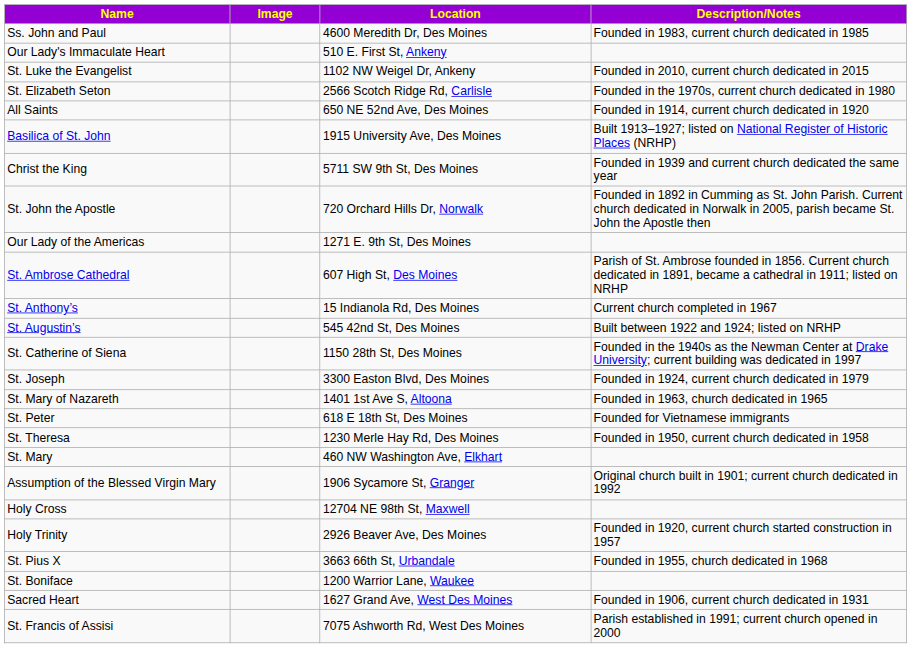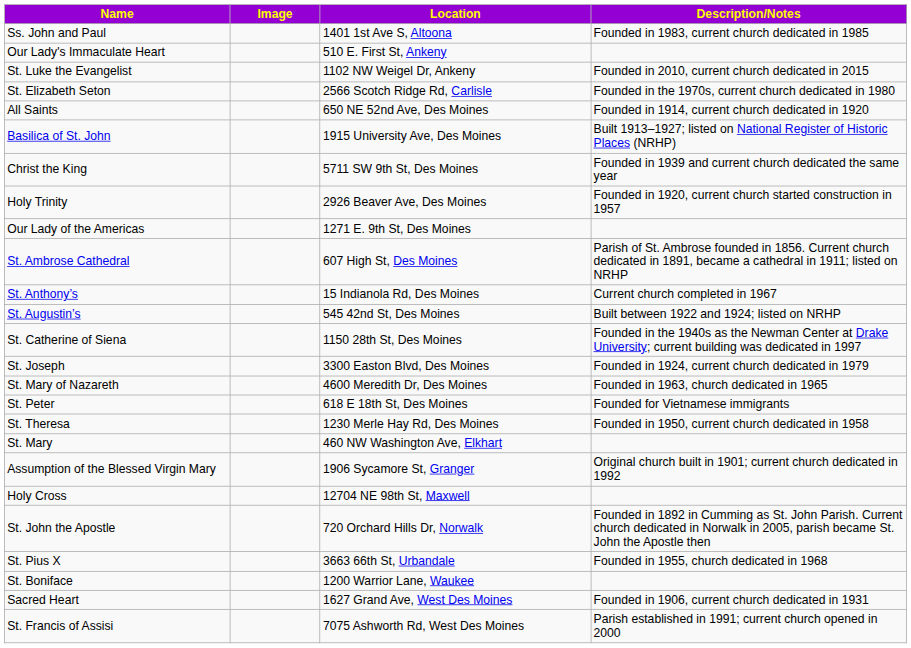 <table class="wikitable sortable" style="width:75%">
 <tr>
 <th style="background:darkviolet; color:yellow;" width="25%"><strong>Name</strong></th>
 <th style="background:darkviolet; color:yellow;" width="10%"><strong>Image</strong></th>
 <th style="background:darkviolet; color:yellow;" width="30%"><strong>Location</strong></th>
 <th style="background:darkviolet; color:yellow;" width="35%"><strong>Description/Notes</strong></th>
 </tr>
 <tr>
 <td>Ss. John and Paul</td>
 <td></td>
-<td>4600 Meredith Dr, Des Moines</td>
+<td>1401 1st Ave S, <a href='#'>Altoona</a></td>
 <td>Founded in 1983, current church dedicated in 1985</td>
 </tr>
 <tr>
 <td>Our Lady's Immaculate Heart</td>
 <td></td>
 <td>510 E. First St, <a href='#'>Ankeny</a></td>
 <td></td>
 </tr>
 <tr>
 <td>St. Luke the Evangelist</td>
 <td></td>
 <td>1102 NW Weigel Dr, Ankeny</td>
 <td>Founded in 2010, current church dedicated in 2015</td>
 </tr>
 <tr>
 <td>St. Elizabeth Seton</td>
 <td></td>
 <td>2566 Scotch Ridge Rd, <a href='#'>Carlisle</a></td>
 <td>Founded in the 1970s, current church dedicated in 1980</td>
 </tr>
 <tr>
 <td>All Saints</td>
 <td></td>
 <td>650 NE 52nd Ave, Des Moines</td>
 <td>Founded in 1914, current church dedicated in 1920</td>
 </tr>
 <tr>
 <td><a href='#'>Basilica of St. John</a></td>
 <td></td>
 <td>1915 University Ave, Des Moines</td>
 <td>Built 1913–1927; listed on <a href='#'>National Register of Historic Places</a> (NRHP)</td>
 </tr>
 <tr>
 <td>Christ the King</td>
 <td></td>
 <td>5711 SW 9th St, Des Moines</td>
 <td>Founded in 1939 and current church dedicated the same year</td>
 </tr>
 <tr>
-<td>St. John the Apostle</td>
+<td>Holy Trinity</td>
 <td></td>
-<td>720 Orchard Hills Dr, <a href='#'>Norwalk</a></td>
-<td>Founded in 1892 in Cumming as St. John Parish.  Current church dedicated in Norwalk in 2005, parish became St. John the Apostle then</td>
+<td>2926 Beaver Ave, Des Moines</td>
+<td>Founded in 1920, current church started construction in 1957</td>
 </tr>
 <tr>
 <td>Our Lady of the Americas</td>
 <td></td>
 <td>1271 E. 9th St, Des Moines</td>
 <td></td>
 </tr>
 <tr>
 <td><a href='#'>St. Ambrose Cathedral</a></td>
 <td></td>
 <td>607 High St, <a href='#'>Des Moines</a></td>
 <td>Parish of St. Ambrose founded in 1856. Current church dedicated in 1891, became a cathedral in 1911; listed on NRHP</td>
 </tr>
 <tr>
 <td><a href='#'>St. Anthony’s</a></td>
 <td></td>
 <td>15 Indianola Rd, Des Moines</td>
 <td>Current church completed in 1967</td>
 </tr>
 <tr>
 <td><a href='#'>St. Augustin’s</a></td>
 <td></td>
 <td>545 42nd St, Des Moines</td>
 <td>Built between 1922 and 1924; listed on NRHP</td>
 </tr>
 <tr>
 <td>St. Catherine of Siena</td>
 <td></td>
 <td>1150 28th St, Des Moines</td>
 <td>Founded in the 1940s as the Newman Center at <a href='#'>Drake University</a>; current building was dedicated in 1997</td>
 </tr>
 <tr>
 <td>St. Joseph</td>
 <td></td>
 <td>3300 Easton Blvd, Des Moines</td>
 <td>Founded in 1924, current church dedicated in 1979</td>
 </tr>
 <tr>
 <td>St. Mary of Nazareth</td>
 <td></td>
-<td>1401 1st Ave S, <a href='#'>Altoona</a></td>
+<td>4600 Meredith Dr, Des Moines</td>
 <td>Founded in 1963, church dedicated in 1965</td>
 </tr>
 <tr>
 <td>St. Peter</td>
 <td></td>
 <td>618 E 18th St, Des Moines</td>
 <td>Founded for Vietnamese immigrants</td>
 </tr>
 <tr>
 <td>St. Theresa</td>
 <td></td>
 <td>1230 Merle Hay Rd, Des Moines</td>
 <td>Founded in 1950, current church dedicated in 1958</td>
 </tr>
 <tr>
 <td>St. Mary</td>
 <td></td>
 <td>460 NW Washington Ave, <a href='#'>Elkhart</a></td>
 <td></td>
 </tr>
 <tr>
 <td>Assumption of the Blessed Virgin Mary</td>
 <td></td>
 <td>1906 Sycamore St, <a href='#'>Granger</a></td>
 <td>Original church built in  1901; current church dedicated in 1992</td>
 </tr>
 <tr>
 <td>Holy Cross</td>
 <td></td>
 <td>12704 NE 98th St, <a href='#'>Maxwell</a></td>
 <td></td>
 </tr>
 <tr>
-<td>Holy Trinity</td>
+<td>St. John the Apostle</td>
 <td></td>
-<td>2926 Beaver Ave, Des Moines</td>
-<td>Founded in 1920, current church started construction in 1957</td>
+<td>720 Orchard Hills Dr, <a href='#'>Norwalk</a></td>
+<td>Founded in 1892 in Cumming as St. John Parish.  Current church dedicated in Norwalk in 2005, parish became St. John the Apostle then</td>
 </tr>
 <tr>
 <td>St. Pius X</td>
 <td></td>
 <td>3663 66th St, <a href='#'>Urbandale</a></td>
 <td>Founded in 1955, church dedicated in 1968</td>
 </tr>
 <tr>
 <td>St. Boniface</td>
 <td></td>
 <td>1200 Warrior Lane, <a href='#'>Waukee</a></td>
 <td></td>
 </tr>
 <tr>
 <td>Sacred Heart</td>
 <td></td>
 <td>1627 Grand Ave, <a href='#'>West Des Moines</a></td>
 <td>Founded in 1906, current church dedicated in 1931</td>
 </tr>
 <tr>
 <td>St. Francis of Assisi</td>
 <td></td>
 <td>7075 Ashworth Rd, West Des Moines</td>
 <td>Parish established in 1991; current church opened in  2000</td>
 </tr>
 </table>
